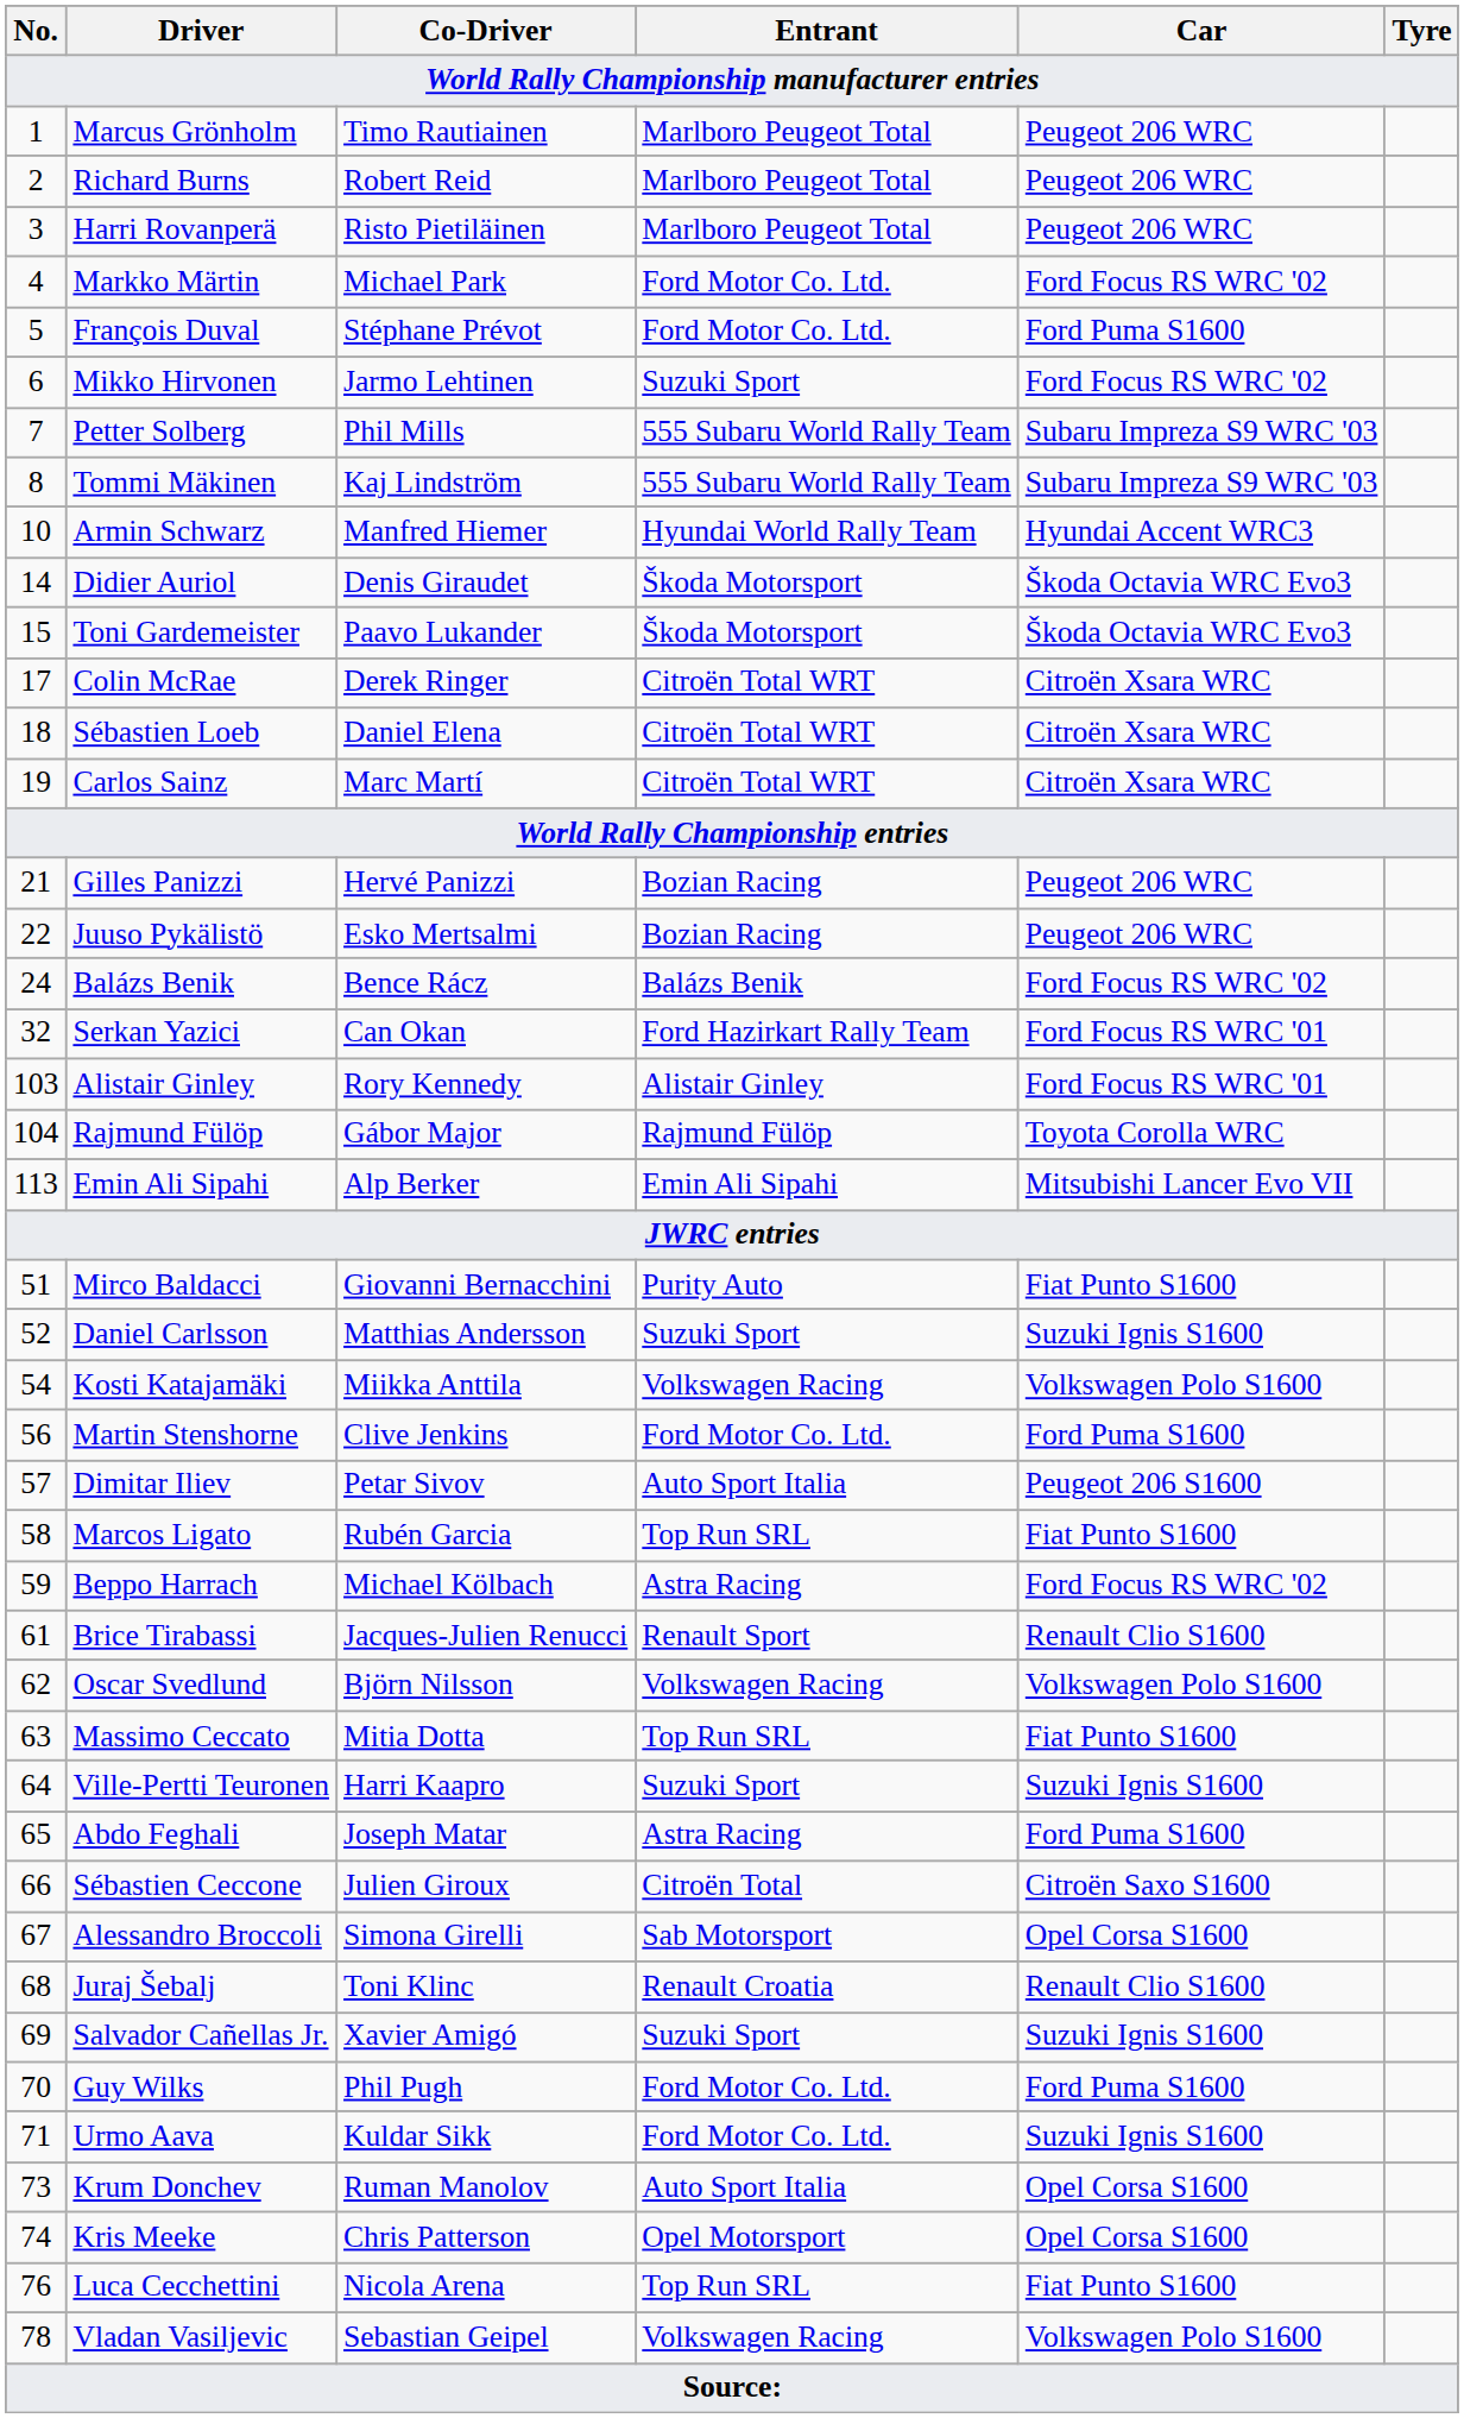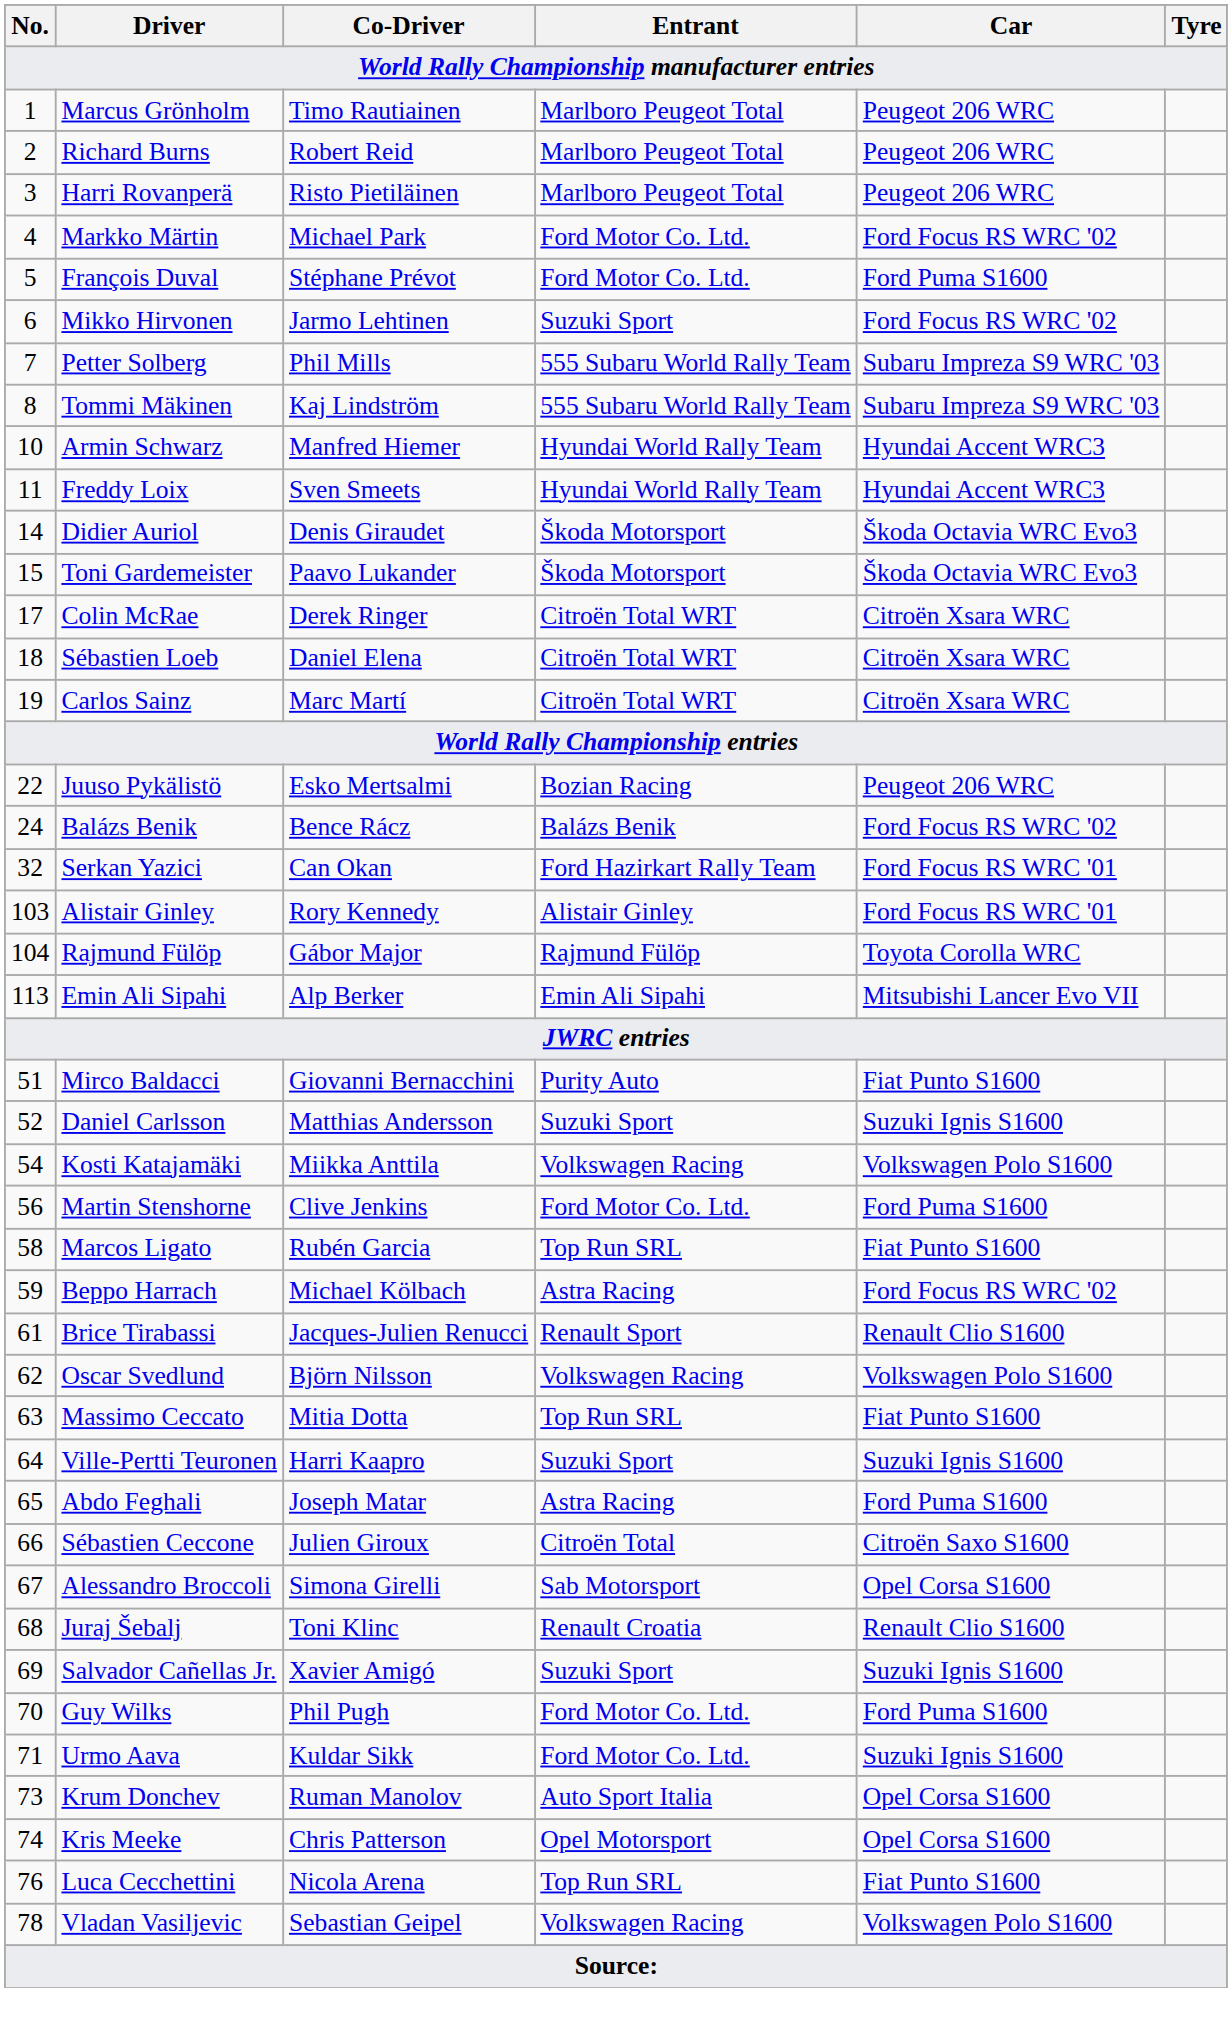 <table class="wikitable" style="font-size: 85%;">
 <tr>
 <th>No.</th>
 <th>Driver</th>
 <th>Co-Driver</th>
 <th>Entrant</th>
 <th>Car</th>
 <th>Tyre</th>
 </tr>
 <tr>
 <td style="background-color:#EAECF0; text-align:center" colspan="6"><strong><em><a href='#'>World Rally Championship</a> manufacturer entries</em></strong></td>
 </tr>
 <tr>
 <td align="center">1</td>
 <td> <a href='#'>Marcus Grönholm</a></td>
 <td> <a href='#'>Timo Rautiainen</a></td>
 <td> <a href='#'>Marlboro Peugeot Total</a></td>
 <td><a href='#'>Peugeot 206 WRC</a></td>
 <td align="center"></td>
 </tr>
 <tr>
 <td align="center">2</td>
 <td> <a href='#'>Richard Burns</a></td>
 <td> <a href='#'>Robert Reid</a></td>
 <td> <a href='#'>Marlboro Peugeot Total</a></td>
 <td><a href='#'>Peugeot 206 WRC</a></td>
 <td align="center"></td>
 </tr>
 <tr>
 <td align="center">3</td>
 <td> <a href='#'>Harri Rovanperä</a></td>
 <td> <a href='#'>Risto Pietiläinen</a></td>
 <td> <a href='#'>Marlboro Peugeot Total</a></td>
 <td><a href='#'>Peugeot 206 WRC</a></td>
 <td align="center"></td>
 </tr>
 <tr>
 <td align="center">4</td>
 <td> <a href='#'>Markko Märtin</a></td>
 <td> <a href='#'>Michael Park</a></td>
 <td> <a href='#'>Ford Motor Co. Ltd.</a></td>
 <td><a href='#'>Ford Focus RS WRC '02</a></td>
 <td align="center"></td>
 </tr>
 <tr>
 <td align="center">5</td>
 <td> <a href='#'>François Duval</a></td>
 <td> <a href='#'>Stéphane Prévot</a></td>
 <td> <a href='#'>Ford Motor Co. Ltd.</a></td>
 <td><a href='#'>Ford Puma S1600</a></td>
 <td align="center"></td>
 </tr>
 <tr>
 <td align="center">6</td>
 <td> <a href='#'>Mikko Hirvonen</a></td>
 <td> <a href='#'>Jarmo Lehtinen</a></td>
 <td> <a href='#'>Suzuki Sport</a></td>
 <td><a href='#'>Ford Focus RS WRC '02</a></td>
 <td align="center"></td>
 </tr>
 <tr>
 <td align="center">7</td>
 <td> <a href='#'>Petter Solberg</a></td>
 <td> <a href='#'>Phil Mills</a></td>
 <td> <a href='#'>555 Subaru World Rally Team</a></td>
 <td><a href='#'>Subaru Impreza S9 WRC '03</a></td>
 <td align="center"></td>
 </tr>
 <tr>
 <td align="center">8</td>
 <td> <a href='#'>Tommi Mäkinen</a></td>
 <td> <a href='#'>Kaj Lindström</a></td>
 <td> <a href='#'>555 Subaru World Rally Team</a></td>
 <td><a href='#'>Subaru Impreza S9 WRC '03</a></td>
 <td align="center"></td>
 </tr>
 <tr>
 <td align="center">10</td>
 <td> <a href='#'>Armin Schwarz</a></td>
 <td> <a href='#'>Manfred Hiemer</a></td>
 <td> <a href='#'>Hyundai World Rally Team</a></td>
 <td><a href='#'>Hyundai Accent WRC3</a></td>
 <td align="center"></td>
 </tr>
 <tr>
+<td align="center">11</td>
+<td> <a href='#'>Freddy Loix</a></td>
+<td> <a href='#'>Sven Smeets</a></td>
+<td> <a href='#'>Hyundai World Rally Team</a></td>
+<td><a href='#'>Hyundai Accent WRC3</a></td>
+<td align="center"></td>
+</tr>
+<tr>
 <td align="center">14</td>
 <td> <a href='#'>Didier Auriol</a></td>
 <td> <a href='#'>Denis Giraudet</a></td>
 <td> <a href='#'>Škoda Motorsport</a></td>
 <td><a href='#'>Škoda Octavia WRC Evo3</a></td>
 <td align="center"></td>
 </tr>
 <tr>
 <td align="center">15</td>
 <td> <a href='#'>Toni Gardemeister</a></td>
 <td> <a href='#'>Paavo Lukander</a></td>
 <td> <a href='#'>Škoda Motorsport</a></td>
 <td><a href='#'>Škoda Octavia WRC Evo3</a></td>
 <td align="center"></td>
 </tr>
 <tr>
 <td align="center">17</td>
 <td> <a href='#'>Colin McRae</a></td>
 <td> <a href='#'>Derek Ringer</a></td>
 <td> <a href='#'>Citroën Total WRT</a></td>
 <td><a href='#'>Citroën Xsara WRC</a></td>
 <td align="center"></td>
 </tr>
 <tr>
 <td align="center">18</td>
 <td> <a href='#'>Sébastien Loeb</a></td>
 <td> <a href='#'>Daniel Elena</a></td>
 <td> <a href='#'>Citroën Total WRT</a></td>
 <td><a href='#'>Citroën Xsara WRC</a></td>
 <td align="center"></td>
 </tr>
 <tr>
 <td align="center">19</td>
 <td> <a href='#'>Carlos Sainz</a></td>
 <td> <a href='#'>Marc Martí</a></td>
 <td> <a href='#'>Citroën Total WRT</a></td>
 <td><a href='#'>Citroën Xsara WRC</a></td>
 <td align="center"></td>
 </tr>
 <tr>
 <td style="background-color:#EAECF0; text-align:center" colspan="6"><strong><em><a href='#'>World Rally Championship</a> entries</em></strong></td>
-</tr>
-<tr>
-<td align="center">21</td>
-<td> <a href='#'>Gilles Panizzi</a></td>
-<td> <a href='#'>Hervé Panizzi</a></td>
-<td> <a href='#'>Bozian Racing</a></td>
-<td><a href='#'>Peugeot 206 WRC</a></td>
-<td align="center"></td>
 </tr>
 <tr>
 <td align="center">22</td>
 <td> <a href='#'>Juuso Pykälistö</a></td>
 <td> <a href='#'>Esko Mertsalmi</a></td>
 <td> <a href='#'>Bozian Racing</a></td>
 <td><a href='#'>Peugeot 206 WRC</a></td>
 <td align="center"></td>
 </tr>
 <tr>
 <td align="center">24</td>
 <td> <a href='#'>Balázs Benik</a></td>
 <td> <a href='#'>Bence Rácz</a></td>
 <td> <a href='#'>Balázs Benik</a></td>
 <td><a href='#'>Ford Focus RS WRC '02</a></td>
 <td></td>
 </tr>
 <tr>
 <td align="center">32</td>
 <td> <a href='#'>Serkan Yazici</a></td>
 <td> <a href='#'>Can Okan</a></td>
 <td> <a href='#'>Ford Hazirkart Rally Team</a></td>
 <td><a href='#'>Ford Focus RS WRC '01</a></td>
 <td></td>
 </tr>
 <tr>
 <td align="center">103</td>
 <td> <a href='#'>Alistair Ginley</a></td>
 <td> <a href='#'>Rory Kennedy</a></td>
 <td> <a href='#'>Alistair Ginley</a></td>
 <td><a href='#'>Ford Focus RS WRC '01</a></td>
 <td align="center"></td>
 </tr>
 <tr>
 <td align="center">104</td>
 <td> <a href='#'>Rajmund Fülöp</a></td>
 <td> <a href='#'>Gábor Major</a></td>
 <td> <a href='#'>Rajmund Fülöp</a></td>
 <td><a href='#'>Toyota Corolla WRC</a></td>
 <td></td>
 </tr>
 <tr>
 <td align="center">113</td>
 <td> <a href='#'>Emin Ali Sipahi</a></td>
 <td> <a href='#'>Alp Berker</a></td>
 <td> <a href='#'>Emin Ali Sipahi</a></td>
 <td><a href='#'>Mitsubishi Lancer Evo VII</a></td>
 <td align="center"></td>
 </tr>
 <tr>
 <td style="background-color:#EAECF0; text-align:center" colspan="6"><strong><em><a href='#'>JWRC</a> entries</em></strong></td>
 </tr>
 <tr>
 <td align="center">51</td>
 <td> <a href='#'>Mirco Baldacci</a></td>
 <td> <a href='#'>Giovanni Bernacchini</a></td>
 <td> <a href='#'>Purity Auto</a></td>
 <td><a href='#'>Fiat Punto S1600</a></td>
 <td align="center"></td>
 </tr>
 <tr>
 <td align="center">52</td>
 <td> <a href='#'>Daniel Carlsson</a></td>
 <td> <a href='#'>Matthias Andersson</a></td>
 <td> <a href='#'>Suzuki Sport</a></td>
 <td><a href='#'>Suzuki Ignis S1600</a></td>
 <td align="center"></td>
 </tr>
 <tr>
 <td align="center">54</td>
 <td> <a href='#'>Kosti Katajamäki</a></td>
 <td> <a href='#'>Miikka Anttila</a></td>
 <td> <a href='#'>Volkswagen Racing</a></td>
 <td><a href='#'>Volkswagen Polo S1600</a></td>
 <td align="center"></td>
 </tr>
 <tr>
 <td align="center">56</td>
 <td> <a href='#'>Martin Stenshorne</a></td>
 <td> <a href='#'>Clive Jenkins</a></td>
 <td> <a href='#'>Ford Motor Co. Ltd.</a></td>
 <td><a href='#'>Ford Puma S1600</a></td>
-<td align="center"></td>
-</tr>
-<tr>
-<td align="center">57</td>
-<td> <a href='#'>Dimitar Iliev</a></td>
-<td> <a href='#'>Petar Sivov</a></td>
-<td> <a href='#'>Auto Sport Italia</a></td>
-<td><a href='#'>Peugeot 206 S1600</a></td>
 <td align="center"></td>
 </tr>
 <tr>
 <td align="center">58</td>
 <td> <a href='#'>Marcos Ligato</a></td>
 <td> <a href='#'>Rubén Garcia</a></td>
 <td> <a href='#'>Top Run SRL</a></td>
 <td><a href='#'>Fiat Punto S1600</a></td>
 <td align="center"></td>
 </tr>
 <tr>
 <td align="center">59</td>
 <td> <a href='#'>Beppo Harrach</a></td>
 <td> <a href='#'>Michael Kölbach</a></td>
 <td> <a href='#'>Astra Racing</a></td>
 <td><a href='#'>Ford Focus RS WRC '02</a></td>
 <td align="center"></td>
 </tr>
 <tr>
 <td align="center">61</td>
 <td> <a href='#'>Brice Tirabassi</a></td>
 <td> <a href='#'>Jacques-Julien Renucci</a></td>
 <td> <a href='#'>Renault Sport</a></td>
 <td><a href='#'>Renault Clio S1600</a></td>
 <td align="center"></td>
 </tr>
 <tr>
 <td align="center">62</td>
 <td> <a href='#'>Oscar Svedlund</a></td>
 <td> <a href='#'>Björn Nilsson</a></td>
 <td> <a href='#'>Volkswagen Racing</a></td>
 <td><a href='#'>Volkswagen Polo S1600</a></td>
 <td align="center"></td>
 </tr>
 <tr>
 <td align="center">63</td>
 <td> <a href='#'>Massimo Ceccato</a></td>
 <td> <a href='#'>Mitia Dotta</a></td>
 <td> <a href='#'>Top Run SRL</a></td>
 <td><a href='#'>Fiat Punto S1600</a></td>
 <td align="center"></td>
 </tr>
 <tr>
 <td align="center">64</td>
 <td> <a href='#'>Ville-Pertti Teuronen</a></td>
 <td> <a href='#'>Harri Kaapro</a></td>
 <td> <a href='#'>Suzuki Sport</a></td>
 <td><a href='#'>Suzuki Ignis S1600</a></td>
 <td align="center"></td>
 </tr>
 <tr>
 <td align="center">65</td>
 <td> <a href='#'>Abdo Feghali</a></td>
 <td> <a href='#'>Joseph Matar</a></td>
 <td> <a href='#'>Astra Racing</a></td>
 <td><a href='#'>Ford Puma S1600</a></td>
 <td align="center"></td>
 </tr>
 <tr>
 <td align="center">66</td>
 <td> <a href='#'>Sébastien Ceccone</a></td>
 <td> <a href='#'>Julien Giroux</a></td>
 <td> <a href='#'>Citroën Total</a></td>
 <td><a href='#'>Citroën Saxo S1600</a></td>
 <td align="center"></td>
 </tr>
 <tr>
 <td align="center">67</td>
 <td> <a href='#'>Alessandro Broccoli</a></td>
 <td> <a href='#'>Simona Girelli</a></td>
 <td> <a href='#'>Sab Motorsport</a></td>
 <td><a href='#'>Opel Corsa S1600</a></td>
 <td align="center"></td>
 </tr>
 <tr>
 <td align="center">68</td>
 <td> <a href='#'>Juraj Šebalj</a></td>
 <td> <a href='#'>Toni Klinc</a></td>
 <td> <a href='#'>Renault Croatia</a></td>
 <td><a href='#'>Renault Clio S1600</a></td>
 <td align="center"></td>
 </tr>
 <tr>
 <td align="center">69</td>
 <td> <a href='#'>Salvador Cañellas Jr.</a></td>
 <td> <a href='#'>Xavier Amigó</a></td>
 <td> <a href='#'>Suzuki Sport</a></td>
 <td><a href='#'>Suzuki Ignis S1600</a></td>
 <td align="center"></td>
 </tr>
 <tr>
 <td align="center">70</td>
 <td> <a href='#'>Guy Wilks</a></td>
 <td> <a href='#'>Phil Pugh</a></td>
 <td> <a href='#'>Ford Motor Co. Ltd.</a></td>
 <td><a href='#'>Ford Puma S1600</a></td>
 <td align="center"></td>
 </tr>
 <tr>
 <td align="center">71</td>
 <td> <a href='#'>Urmo Aava</a></td>
 <td> <a href='#'>Kuldar Sikk</a></td>
 <td> <a href='#'>Ford Motor Co. Ltd.</a></td>
 <td><a href='#'>Suzuki Ignis S1600</a></td>
 <td align="center"></td>
 </tr>
 <tr>
 <td align="center">73</td>
 <td> <a href='#'>Krum Donchev</a></td>
 <td> <a href='#'>Ruman Manolov</a></td>
 <td> <a href='#'>Auto Sport Italia</a></td>
 <td><a href='#'>Opel Corsa S1600</a></td>
 <td align="center"></td>
 </tr>
 <tr>
 <td align="center">74</td>
 <td> <a href='#'>Kris Meeke</a></td>
 <td> <a href='#'>Chris Patterson</a></td>
 <td> <a href='#'>Opel Motorsport</a></td>
 <td><a href='#'>Opel Corsa S1600</a></td>
 <td align="center"></td>
 </tr>
 <tr>
 <td align="center">76</td>
 <td> <a href='#'>Luca Cecchettini</a></td>
 <td> <a href='#'>Nicola Arena</a></td>
 <td> <a href='#'>Top Run SRL</a></td>
 <td><a href='#'>Fiat Punto S1600</a></td>
 <td align="center"></td>
 </tr>
 <tr>
 <td align="center">78</td>
 <td> <a href='#'>Vladan Vasiljevic</a></td>
 <td> <a href='#'>Sebastian Geipel</a></td>
 <td> <a href='#'>Volkswagen Racing</a></td>
 <td><a href='#'>Volkswagen Polo S1600</a></td>
 <td align="center"></td>
 </tr>
 <tr>
 <td style="background-color:#EAECF0; text-align:center" colspan="6"><strong>Source:</strong></td>
 </tr>
 <tr>
 </tr>
 </table>
